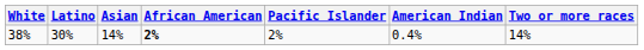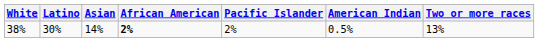 <table class="wikitable">
 <tr>
 <th><a href='#'>White</a></th>
 <th><a href='#'>Latino</a></th>
 <th><a href='#'>Asian</a></th>
 <th><a href='#'>African American</a></th>
 <th><a href='#'>Pacific Islander</a></th>
 <th><a href='#'>American Indian</a></th>
 <th><a href='#'>Two or more races</a></th>
 </tr>
 <tr>
 <td>38%</td>
 <td>30%</td>
 <td>14%</td>
 <td><strong>2%</strong></td>
 <td>2%</td>
-<td>0.4%</td>
-<td>14%</td>
+<td>0.5%</td>
+<td>13%</td>
 </tr>
 </table>
